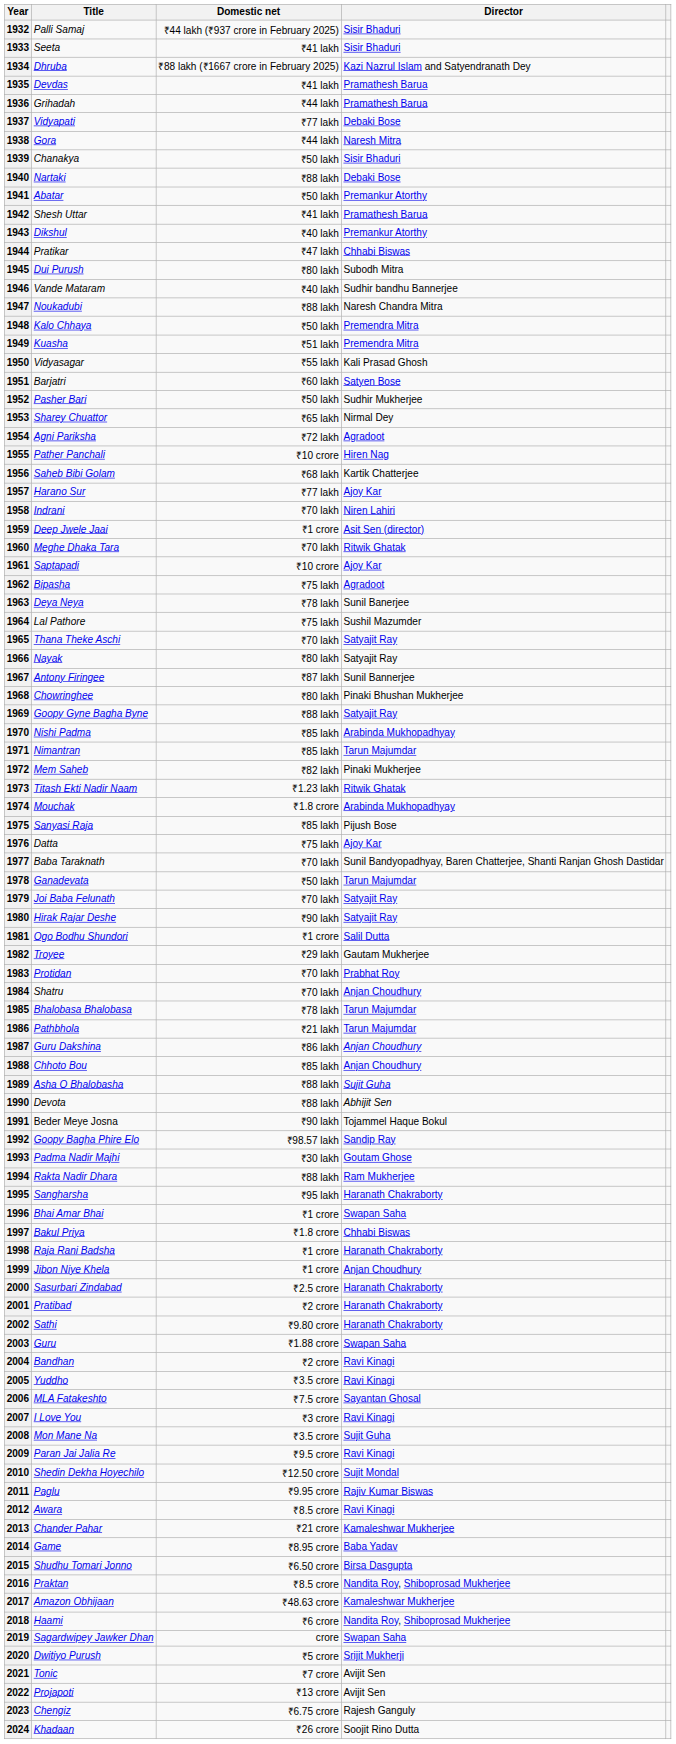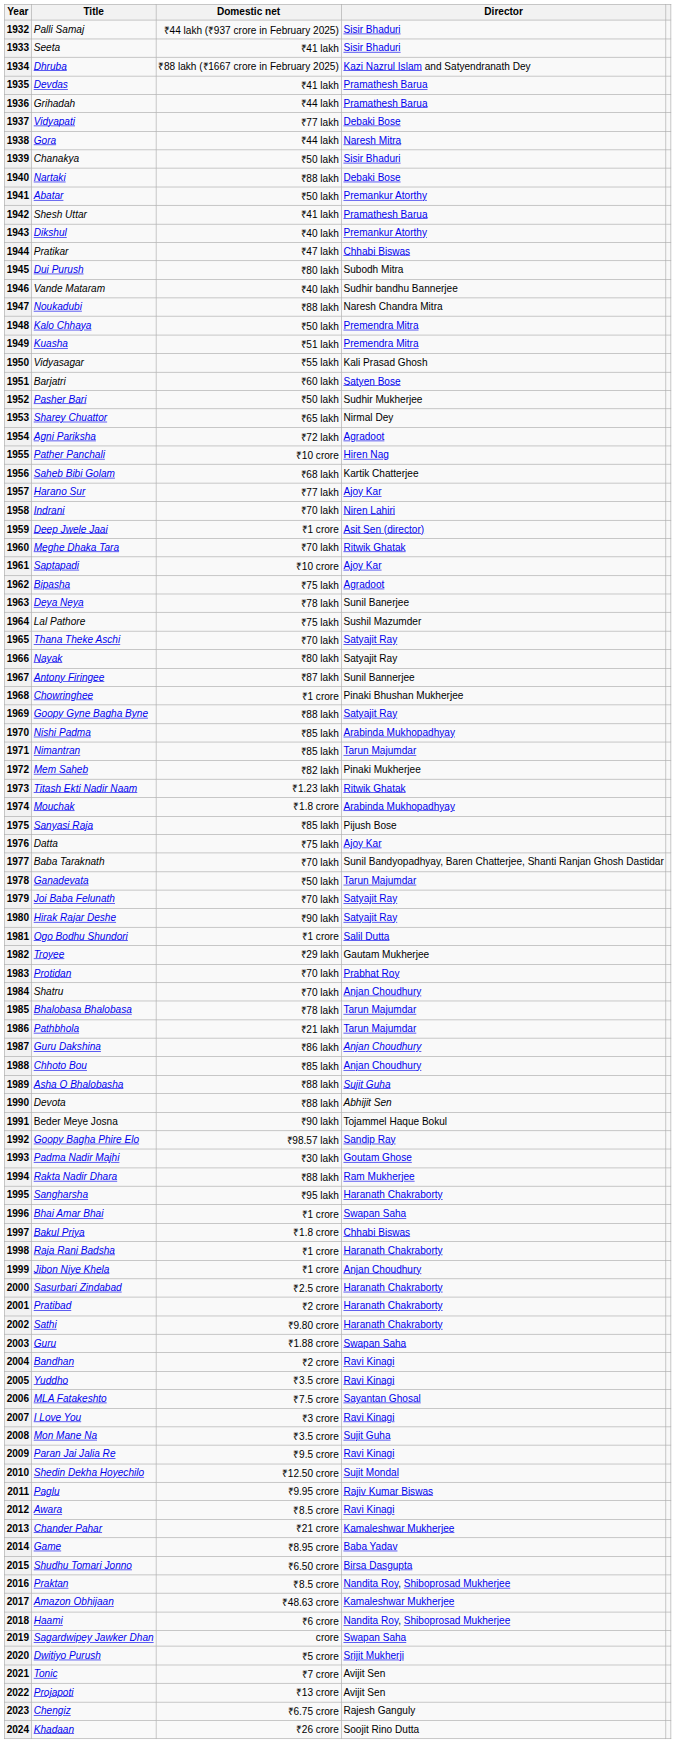 <table class="wikitable sortable plainrowheaders">
 <tr>
 <th scope="col">Year</th>
 <th scope="col">Title</th>
 <th scope="col">Domestic net</th>
 <th scope="col">Director</th>
 <th scope="col" class="unsortable"></th>
 </tr>
 <tr>
 <th scope="row" style=text-align:right>1932</th>
 <td><em>Palli Samaj</em></td>
 <td align="right">₹44 lakh (₹937 crore in February 2025)</td>
 <td><a href='#'>Sisir Bhaduri</a></td>
 <td align="center"></td>
 </tr>
 <tr>
 <th scope="row" style=text-align:right>1933</th>
 <td><em>Seeta</em></td>
 <td align="right">₹41 lakh</td>
 <td><a href='#'>Sisir Bhaduri</a></td>
 <td align="center"></td>
 </tr>
 <tr>
 <th scope="row" style=text-align:right>1934</th>
 <td><em><a href='#'>Dhruba</a></em></td>
 <td align="right">₹88 lakh (₹1667 crore in February 2025)</td>
 <td><a href='#'>Kazi Nazrul Islam</a> and Satyendranath Dey</td>
 <td align="center"></td>
 </tr>
 <tr>
 <th scope="row" style=text-align:right>1935</th>
 <td><em><a href='#'>Devdas</a></em></td>
 <td align="right">₹41 lakh</td>
 <td><a href='#'>Pramathesh Barua</a></td>
 <td align="center"></td>
 </tr>
 <tr>
 <th scope="row" style=text-align:right>1936</th>
 <td><em>Grihadah</em></td>
 <td align="right">₹44 lakh</td>
 <td><a href='#'>Pramathesh Barua</a></td>
 <td align="center"></td>
 </tr>
 <tr>
 <th scope="row" style=text-align:right>1937</th>
 <td><em><a href='#'>Vidyapati</a></em></td>
 <td align="right">₹77 lakh</td>
 <td><a href='#'>Debaki Bose</a></td>
 <td align="center"></td>
 </tr>
 <tr>
 <th scope="row" style=text-align:right>1938</th>
 <td><em><a href='#'>Gora</a></em></td>
 <td align="right">₹44 lakh</td>
 <td><a href='#'>Naresh Mitra</a></td>
 <td align="center"></td>
 </tr>
 <tr>
 <th scope="row" style=text-align:right>1939</th>
 <td><em>Chanakya</em></td>
 <td align="right">₹50 lakh</td>
 <td><a href='#'>Sisir Bhaduri</a></td>
 <td align="center"></td>
 </tr>
 <tr>
 <th scope="row" style=text-align:right>1940</th>
 <td><em><a href='#'>Nartaki</a></em></td>
 <td align="right">₹88 lakh</td>
 <td><a href='#'>Debaki Bose</a></td>
 <td align="center"></td>
 </tr>
 <tr>
 <th scope="row" style=text-align:right>1941</th>
 <td><em><a href='#'>Abatar</a></em></td>
 <td align="right">₹50 lakh</td>
 <td><a href='#'>Premankur Atorthy</a></td>
 <td align="center"></td>
 </tr>
 <tr>
 <th scope="row" style=text-align:right>1942</th>
 <td><em>Shesh Uttar</em></td>
 <td align="right">₹41 lakh</td>
 <td><a href='#'>Pramathesh Barua</a></td>
 <td align="center"></td>
 </tr>
 <tr>
 <th scope="row" style=text-align:right>1943</th>
 <td><em><a href='#'>Dikshul</a></em></td>
 <td align="right">₹40 lakh</td>
 <td><a href='#'>Premankur Atorthy</a></td>
 <td align="center"></td>
 </tr>
 <tr>
 <th scope="row" style=text-align:right>1944</th>
 <td><em>Pratikar</em></td>
 <td align="right">₹47 lakh</td>
 <td><a href='#'>Chhabi Biswas</a></td>
 <td align="center"></td>
 </tr>
 <tr>
 <th scope="row" style=text-align:right>1945</th>
 <td><em><a href='#'>Dui Purush</a></em></td>
 <td align="right">₹80 lakh</td>
 <td>Subodh Mitra</td>
 <td align="center"></td>
 </tr>
 <tr>
 <th scope="row" style=text-align:right>1946</th>
 <td><em>Vande Mataram</em></td>
 <td align="right">₹40 lakh</td>
 <td>Sudhir bandhu Bannerjee</td>
 <td align="center"></td>
 </tr>
 <tr>
 <th scope="row" style=text-align:right>1947</th>
 <td><em><a href='#'>Noukadubi</a></em></td>
 <td align="right">₹88 lakh</td>
 <td>Naresh Chandra Mitra</td>
 <td align="center"></td>
 </tr>
 <tr>
 <th scope="row" style=text-align:right>1948</th>
 <td><em><a href='#'>Kalo Chhaya</a></em></td>
 <td align="right">₹50 lakh</td>
 <td><a href='#'>Premendra Mitra</a></td>
 <td align="center"></td>
 </tr>
 <tr>
 <th scope="row" style=text-align:right>1949</th>
 <td><em><a href='#'>Kuasha</a></em></td>
 <td align="right">₹51 lakh</td>
 <td><a href='#'>Premendra Mitra</a></td>
 <td align="center"></td>
 </tr>
 <tr>
 <th scope="row" style=text-align:right>1950</th>
 <td><em>Vidyasagar</em></td>
 <td align="right">₹55 lakh</td>
 <td>Kali Prasad Ghosh</td>
 <td align="center"></td>
 </tr>
 <tr>
 <th scope="row" style=text-align:right>1951</th>
 <td><em> Barjatri</em></td>
 <td align="right">₹60 lakh</td>
 <td><a href='#'>Satyen Bose</a></td>
 <td align="center"></td>
 </tr>
 <tr>
 <th scope="row" style=text-align:right>1952</th>
 <td><em><a href='#'>Pasher Bari</a></em></td>
 <td align="right">₹50 lakh</td>
 <td>Sudhir Mukherjee</td>
 <td align="center"></td>
 </tr>
 <tr>
 <th scope="row" style=text-align:right>1953</th>
 <td><em><a href='#'>Sharey Chuattor</a></em></td>
 <td align="right">₹65 lakh</td>
 <td>Nirmal Dey</td>
 <td align="center"></td>
 </tr>
 <tr>
 <th scope="row" style=text-align:right>1954</th>
 <td><em><a href='#'>Agni Pariksha</a></em></td>
 <td align="right">₹72 lakh</td>
 <td><a href='#'>Agradoot</a></td>
 <td align="center"></td>
 </tr>
 <tr>
 <th scope="row" style=text-align:right>1955</th>
 <td><em><a href='#'>Pather Panchali</a></em></td>
 <td align="right">₹10 crore</td>
 <td><a href='#'>Hiren Nag</a></td>
 <td align="center"></td>
 </tr>
 <tr>
 <th scope="row" style=text-align:right>1956</th>
 <td><em><a href='#'>Saheb Bibi Golam</a></em></td>
 <td align="right">₹68 lakh</td>
 <td>Kartik Chatterjee</td>
 <td align="center"></td>
 </tr>
 <tr>
 <th scope="row" style=text-align:right>1957</th>
 <td><em><a href='#'>Harano Sur</a></em></td>
 <td align="right">₹77 lakh</td>
 <td><a href='#'>Ajoy Kar</a></td>
 <td align="center"></td>
 </tr>
 <tr>
 <th scope="row" style=text-align:right>1958</th>
 <td><em><a href='#'>Indrani</a></em></td>
 <td align="right">₹70 lakh</td>
 <td><a href='#'>Niren Lahiri</a></td>
 <td align="center"></td>
 </tr>
 <tr>
 <th scope="row" style=text-align:right>1959</th>
 <td><em><a href='#'>Deep Jwele Jaai</a></em></td>
 <td align="right">₹1 crore</td>
 <td><a href='#'>Asit Sen (director)</a></td>
 <td align="center"></td>
 </tr>
 <tr>
 <th scope="row" style=text-align:right>1960</th>
 <td><em><a href='#'>Meghe Dhaka Tara</a></em></td>
 <td align="right">₹70 lakh</td>
 <td><a href='#'>Ritwik Ghatak</a></td>
 <td align="center"></td>
 </tr>
 <tr>
 <th scope="row" style=text-align:right>1961</th>
 <td><em><a href='#'>Saptapadi</a></em></td>
 <td align="right">₹10 crore</td>
 <td><a href='#'>Ajoy Kar</a></td>
 <td align="center"></td>
 </tr>
 <tr>
 <th scope="row" style=text-align:right>1962</th>
 <td><em><a href='#'>Bipasha</a></em></td>
 <td align="right">₹75 lakh</td>
 <td><a href='#'>Agradoot</a></td>
 <td align="center"></td>
 </tr>
 <tr>
 <th scope="row" style=text-align:right>1963</th>
 <td><em> <a href='#'>Deya Neya</a> </em></td>
 <td align="right">₹78 lakh</td>
 <td>Sunil Banerjee</td>
 <td align="center"></td>
 </tr>
 <tr>
 <th scope="row" style=text-align:right>1964</th>
 <td><em> Lal Pathore </em></td>
 <td align="right">₹75 lakh</td>
 <td>Sushil Mazumder</td>
 <td align="center"></td>
 </tr>
 <tr>
 <th scope="row" style=text-align:right>1965</th>
 <td><em><a href='#'>Thana Theke Aschi</a></em></td>
 <td align="right">₹70 lakh</td>
 <td><a href='#'>Satyajit Ray</a></td>
 <td align="center"></td>
 </tr>
 <tr>
 <th scope="row" style=text-align:right>1966</th>
 <td><em><a href='#'>Nayak</a></em></td>
 <td align="right">₹80 lakh</td>
 <td>Satyajit Ray</td>
 <td align="center"></td>
 </tr>
 <tr>
 <th scope="row" style=text-align:right>1967</th>
 <td><em><a href='#'>Antony Firingee</a></em></td>
 <td align="right">₹87 lakh</td>
 <td>Sunil Bannerjee</td>
 <td align="center"></td>
 </tr>
 <tr>
 <th scope="row" style=text-align:right>1968</th>
 <td><em><a href='#'>Chowringhee</a></em></td>
-<td align="right">₹80 lakh</td>
+<td align="right">₹1 crore</td>
 <td>Pinaki Bhushan Mukherjee</td>
 <td align="center"></td>
 </tr>
 <tr>
 <th scope="row" style=text-align:right>1969</th>
 <td><em><a href='#'>Goopy Gyne Bagha Byne</a></em></td>
 <td align="right">₹88 lakh</td>
 <td><a href='#'>Satyajit Ray</a></td>
 <td align="center"></td>
 </tr>
 <tr>
 <th scope="row" style=text-align:right>1970</th>
 <td><em><a href='#'>Nishi Padma</a></em></td>
 <td align="right">₹85 lakh</td>
 <td><a href='#'>Arabinda Mukhopadhyay</a></td>
 <td align="center"></td>
 </tr>
 <tr>
 <th scope="row" style=text-align:right>1971</th>
 <td><em><a href='#'>Nimantran</a></em></td>
 <td align="right">₹85 lakh</td>
 <td><a href='#'>Tarun Majumdar</a></td>
 <td align="center"></td>
 </tr>
 <tr>
 <th scope="row" style=text-align:right>1972</th>
 <td><em><a href='#'>Mem Saheb</a></em></td>
 <td align="right">₹82 lakh</td>
 <td>Pinaki Mukherjee</td>
 <td align="center"></td>
 </tr>
 <tr>
 <th scope="row" style=text-align:right>1973</th>
 <td><em><a href='#'>Titash Ekti Nadir Naam</a></em></td>
 <td align="right">₹1.23 lakh</td>
 <td><a href='#'>Ritwik Ghatak</a></td>
 <td align="center"></td>
 </tr>
 <tr>
 <th scope="row" style=text-align:right>1974</th>
 <td><em><a href='#'>Mouchak</a></em></td>
 <td align="right">₹1.8 crore</td>
 <td><a href='#'>Arabinda Mukhopadhyay</a></td>
 <td align="center"></td>
 </tr>
 <tr>
 <th scope="row" style=text-align:right>1975</th>
 <td><em><a href='#'>Sanyasi Raja</a></em></td>
 <td align="right">₹85 lakh</td>
 <td>Pijush Bose</td>
 <td align="center"></td>
 </tr>
 <tr>
 <th scope="row" style=text-align:right>1976</th>
 <td><em>Datta</em></td>
 <td align="right">₹75 lakh</td>
 <td><a href='#'>Ajoy Kar</a></td>
 <td align="center"></td>
 </tr>
 <tr>
 <th scope="row" style=text-align:right>1977</th>
 <td><em>Baba Taraknath</em></td>
 <td align="right">₹70 lakh</td>
 <td>Sunil Bandyopadhyay, Baren Chatterjee, Shanti Ranjan Ghosh Dastidar</td>
 <td align="center"></td>
 </tr>
 <tr>
 <th scope="row" style=text-align:right>1978</th>
 <td><em><a href='#'>Ganadevata</a></em></td>
 <td align="right">₹50 lakh</td>
 <td><a href='#'>Tarun Majumdar</a></td>
 <td align="center"></td>
 </tr>
 <tr>
 <th scope="row" style=text-align:right>1979</th>
 <td><em><a href='#'>Joi Baba Felunath</a></em></td>
 <td align="right">₹70 lakh</td>
 <td><a href='#'>Satyajit Ray</a></td>
 <td align="center"></td>
 </tr>
 <tr>
 <th scope="row" style=text-align:right>1980</th>
 <td><em><a href='#'>Hirak Rajar Deshe</a></em></td>
 <td align="right">₹90 lakh</td>
 <td><a href='#'>Satyajit Ray</a></td>
 <td align="center"></td>
 </tr>
 <tr>
 <th scope="row" style=text-align:right>1981</th>
 <td><em><a href='#'>Ogo Bodhu Shundori</a> </em></td>
 <td align="right">₹1 crore</td>
 <td><a href='#'>Salil Dutta</a></td>
 <td align="center"></td>
 </tr>
 <tr>
 <th scope="row" style=text-align:right>1982</th>
 <td><em><a href='#'>Troyee</a> </em></td>
 <td align="right">₹29 lakh</td>
 <td>Gautam Mukherjee</td>
 <td align="center"></td>
 </tr>
 <tr>
 <th scope="row" style=text-align:right>1983</th>
 <td><em><a href='#'>Protidan</a> </em></td>
 <td align="right">₹70 lakh</td>
 <td><a href='#'>Prabhat Roy</a></td>
 <td align="center"></td>
 </tr>
 <tr>
 <th scope="row" style=text-align:right>1984</th>
 <td><em>Shatru</em></td>
 <td align="right">₹70 lakh</td>
 <td><a href='#'>Anjan Choudhury</a></td>
 <td align="center"></td>
 </tr>
 <tr>
 <th scope="row" style=text-align:right>1985</th>
 <td><em><a href='#'>Bhalobasa Bhalobasa</a></em></td>
 <td align="right">₹78 lakh</td>
 <td><a href='#'>Tarun Majumdar</a></td>
 <td align="center"></td>
 </tr>
 <tr>
 <th scope="row" style=text-align:right>1986</th>
 <td><em> <a href='#'>Pathbhola</a> </em></td>
 <td align="right">₹21 lakh</td>
 <td><a href='#'>Tarun Majumdar</a></td>
 <td align="center"></td>
 </tr>
 <tr>
 <th scope="row" style=text-align:right>1987</th>
 <td><em><a href='#'>Guru Dakshina</a></em></td>
 <td align="right">₹86 lakh</td>
 <td><em><a href='#'>Anjan Choudhury</a></em></td>
 <td align="center"></td>
 </tr>
 <tr>
 <th scope="row" style=text-align:right>1988</th>
 <td><em><a href='#'>Chhoto Bou</a> </em></td>
 <td align="right">₹85 lakh</td>
 <td><a href='#'>Anjan Choudhury</a></td>
 <td align="center"></td>
 </tr>
 <tr>
 <th scope="row" style=text-align:right>1989</th>
 <td><em><a href='#'>Asha O Bhalobasha</a> </em></td>
 <td align="right">₹88 lakh</td>
 <td><em><a href='#'>Sujit Guha</a></em></td>
 <td align="center"></td>
 </tr>
 <tr>
 <th scope="row" style=text-align:right>1990</th>
 <td><em>Devota</em></td>
 <td align="right">₹88 lakh</td>
 <td><em>Abhijit Sen</em></td>
 <td align="center"></td>
 </tr>
 <tr>
 <th scope="row" style=text-align:right>1991</th>
 <td Beder Meye Josna (1991 film)>Beder Meye Josna</td>
 <td align="right">₹90 lakh</td>
 <td>Tojammel Haque Bokul</td>
 <td align="center"></td>
 </tr>
 <tr>
 <th scope="row" style=text-align:right>1992</th>
 <td><em><a href='#'>Goopy Bagha Phire Elo</a></em></td>
 <td align="right">₹98.57 lakh</td>
 <td><a href='#'>Sandip Ray</a></td>
 <td align="center"></td>
 </tr>
 <tr>
 <th scope="row" style=text-align:right>1993</th>
 <td><em><a href='#'>Padma Nadir Majhi</a></em></td>
 <td align="right">₹30 lakh</td>
 <td><a href='#'>Goutam Ghose</a></td>
 <td align="center"></td>
 </tr>
 <tr>
 <th scope="row" style=text-align:right>1994</th>
 <td><em><a href='#'>Rakta Nadir Dhara</a></em></td>
 <td align="right">₹88 lakh</td>
 <td><a href='#'>Ram Mukherjee</a></td>
 <td align="center"></td>
 </tr>
 <tr>
 <th scope="row" style=text-align:right>1995</th>
 <td><em><a href='#'>Sangharsha</a></em></td>
 <td align="right">₹95 lakh</td>
 <td><a href='#'>Haranath Chakraborty</a></td>
 <td align="center"></td>
 </tr>
 <tr>
 <th scope="row" style=text-align:right>1996</th>
 <td><em><a href='#'>Bhai Amar Bhai</a></em></td>
 <td align="right">₹1 crore</td>
 <td><a href='#'>Swapan Saha</a></td>
 <td align="center"></td>
 </tr>
 <tr>
 <th scope="row" style=text-align:right>1997</th>
 <td><em><a href='#'>Bakul Priya</a></em></td>
 <td align="right">₹1.8 crore</td>
 <td><a href='#'>Chhabi Biswas</a></td>
 <td align="center"></td>
 </tr>
 <tr>
 <th scope="row" style=text-align:right>1998</th>
 <td><em><a href='#'>Raja Rani Badsha</a> </em></td>
 <td align="right">₹1 crore</td>
 <td><a href='#'>Haranath Chakraborty</a></td>
 <td align="center"></td>
 </tr>
 <tr>
 <th scope="row" style=text-align:right>1999</th>
 <td><em><a href='#'>Jibon Niye Khela</a></em></td>
 <td align="right">₹1 crore</td>
 <td><a href='#'>Anjan Choudhury</a></td>
 <td align="center"></td>
 </tr>
 <tr>
 <th scope="row" style=text-align:right>2000</th>
 <td><em><a href='#'>Sasurbari Zindabad</a></em></td>
 <td align="right">₹2.5 crore</td>
 <td><a href='#'>Haranath Chakraborty</a></td>
 <td align="center"></td>
 </tr>
 <tr>
 <th scope="row" style=text-align:right>2001</th>
 <td><em><a href='#'>Pratibad</a></em></td>
 <td align="right">₹2 crore</td>
 <td><a href='#'>Haranath Chakraborty</a></td>
 <td align="center"></td>
 </tr>
 <tr>
 <th scope="row" style=text-align:right>2002</th>
 <td><em><a href='#'>Sathi</a></em></td>
 <td align="right">₹9.80 crore</td>
 <td><a href='#'>Haranath Chakraborty</a></td>
 <td align="center"></td>
 </tr>
 <tr>
 <th scope="row" style=text-align:right>2003</th>
 <td><em><a href='#'>Guru</a></em></td>
 <td align="right">₹1.88 crore</td>
 <td><a href='#'>Swapan Saha</a></td>
 <td align="center"></td>
 </tr>
 <tr>
 <th scope="row" style=text-align:right>2004</th>
 <td><em><a href='#'>Bandhan</a></em></td>
 <td align="right">₹2 crore</td>
 <td><a href='#'>Ravi Kinagi</a></td>
 <td align="center"></td>
 </tr>
 <tr>
 <th scope="row" style=text-align:right>2005</th>
 <td><em><a href='#'>Yuddho</a></em></td>
 <td align="right">₹3.5 crore</td>
 <td><a href='#'>Ravi Kinagi</a></td>
 <td align="center"></td>
 </tr>
 <tr>
 <th scope="row" style=text-align:right>2006</th>
 <td><em><a href='#'>MLA Fatakeshto</a></em></td>
 <td align="right">₹7.5 crore</td>
 <td><a href='#'>Sayantan Ghosal</a></td>
 <td align="center"></td>
 </tr>
 <tr>
 <th scope="row" style=text-align:right>2007</th>
 <td><em><a href='#'>I Love You</a></em></td>
 <td align="right">₹3 crore</td>
 <td><a href='#'>Ravi Kinagi</a></td>
 <td align="center"></td>
 </tr>
 <tr>
 <th scope="row" style=text-align:right>2008</th>
 <td><em><a href='#'>Mon Mane Na</a></em></td>
 <td align="right">₹3.5 crore</td>
 <td><a href='#'>Sujit Guha</a></td>
 <td align="center"></td>
 </tr>
 <tr>
 <th scope="row" style=text-align:right>2009</th>
 <td><em><a href='#'>Paran Jai Jalia Re</a></em></td>
 <td align="right">₹9.5 crore</td>
 <td><a href='#'>Ravi Kinagi</a></td>
 <td align="center"></td>
 </tr>
 <tr>
 <th scope="row" style=text-align:right>2010</th>
 <td><em><a href='#'>Shedin Dekha Hoyechilo</a></em></td>
 <td align="right">₹12.50 crore</td>
 <td><a href='#'>Sujit Mondal</a></td>
 <td align="center"></td>
 </tr>
 <tr>
 <th scope="row" style=text-align:right>2011</th>
 <td><em><a href='#'>Paglu</a></em></td>
 <td align="right">₹9.95 crore</td>
 <td><a href='#'>Rajiv Kumar Biswas</a></td>
 <td align="center"></td>
 </tr>
 <tr>
 <th scope="row" style=text-align:right>2012</th>
 <td><em><a href='#'>Awara</a></em></td>
 <td align="right">₹8.5 crore</td>
 <td><a href='#'>Ravi Kinagi</a></td>
 <td align="center"></td>
 </tr>
 <tr>
 <th scope="row" style=text-align:right>2013</th>
 <td><em><a href='#'>Chander Pahar</a></em></td>
 <td align="right">₹21 crore</td>
 <td><a href='#'>Kamaleshwar Mukherjee</a></td>
 <td align="center"></td>
 </tr>
 <tr>
 <th scope="row" style=text-align:right>2014</th>
 <td><em><a href='#'>Game</a></em></td>
 <td align="right">₹8.95 crore</td>
 <td><a href='#'>Baba Yadav</a></td>
 <td align="center"></td>
 </tr>
 <tr>
 <th scope="row" style=text-align:right>2015</th>
 <td><em><a href='#'>Shudhu Tomari Jonno</a></em></td>
 <td align="right">₹6.50 crore</td>
 <td><a href='#'>Birsa Dasgupta</a></td>
 <td align="center"></td>
 </tr>
 <tr>
 <th scope="row" style=text-align:right>2016</th>
 <td><em><a href='#'>Praktan</a></em></td>
 <td align="right">₹8.5 crore</td>
 <td><a href='#'>Nandita Roy</a>, <a href='#'>Shiboprosad Mukherjee</a></td>
 <td align="center"></td>
 </tr>
 <tr>
 <th scope="row" style=text-align:right>2017</th>
 <td><em><a href='#'>Amazon Obhijaan</a></em></td>
 <td align="right">₹48.63 crore</td>
 <td><a href='#'>Kamaleshwar Mukherjee</a></td>
 <td align="center"></td>
 </tr>
 <tr>
 <th scope="row" style=text-align:right>2018</th>
 <td><em><a href='#'>Haami</a></em></td>
 <td align="right">₹6 crore</td>
 <td><a href='#'>Nandita Roy</a>, <a href='#'>Shiboprosad Mukherjee</a></td>
 <td align="center"></td>
 </tr>
 <tr>
 <th scope="row" style=text-align:right>2019</th>
 <td><em><a href='#'>Sagardwipey Jawker Dhan</a></em></td>
 <td align="right"> crore</td>
 <td><a href='#'>Swapan Saha</a></td>
 <td align="center"></td>
 </tr>
 <tr>
 <th scope="row" style=text-align:right>2020</th>
 <td><em><a href='#'>Dwitiyo Purush</a></em></td>
 <td align="right">₹5 crore</td>
 <td><a href='#'>Srijit Mukherji</a></td>
 <td align="center"></td>
 </tr>
 <tr>
 <th scope="row" style=text-align:right>2021</th>
 <td><em><a href='#'>Tonic</a></em></td>
 <td align="right">₹7 crore</td>
 <td>Avijit Sen</td>
 <td align="center"></td>
 </tr>
 <tr>
 <th scope="row" style=text-align:right>2022</th>
 <td><em><a href='#'>Projapoti</a></em></td>
 <td align="right">₹13 crore</td>
 <td>Avijit Sen</td>
 <td align="center"></td>
 </tr>
 <tr>
 <th scope="row" style=text-align:right>2023</th>
 <td><em><a href='#'>Chengiz</a></em></td>
 <td align="right">₹6.75 crore</td>
 <td>Rajesh Ganguly</td>
 <td align="center"></td>
 </tr>
 <tr>
 <th scope="row" style=text-align:right>2024</th>
 <td><em><a href='#'>Khadaan</a></em></td>
 <td align="right">₹26 crore</td>
 <td>Soojit Rino Dutta</td>
 <td align="center"></td>
 </tr>
 </table>
